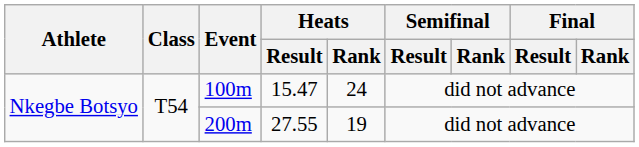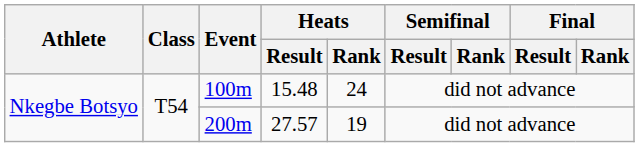 <table class=wikitable style="font-size:90%">
 <tr>
 <th rowspan="2">Athlete</th>
 <th rowspan="2">Class</th>
 <th rowspan="2">Event</th>
 <th colspan="2">Heats</th>
 <th colspan="2">Semifinal</th>
 <th colspan="2">Final</th>
 </tr>
 <tr>
 <th>Result</th>
 <th>Rank</th>
 <th>Result</th>
 <th>Rank</th>
 <th>Result</th>
 <th>Rank</th>
 </tr>
 <tr>
 <td rowspan="2"><a href='#'>Nkegbe Botsyo</a></td>
 <td rowspan="2" style="text-align:center;">T54</td>
 <td><a href='#'>100m</a></td>
-<td style="text-align:center;">15.47</td>
+<td style="text-align:center;">15.48</td>
 <td style="text-align:center;">24</td>
 <td style="text-align:center;" colspan="4">did not advance</td>
 </tr>
 <tr>
 <td><a href='#'>200m</a></td>
-<td style="text-align:center;">27.55</td>
+<td style="text-align:center;">27.57</td>
 <td style="text-align:center;">19</td>
 <td style="text-align:center;" colspan="4">did not advance</td>
 </tr>
 </table>
